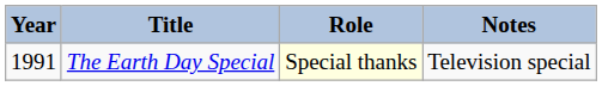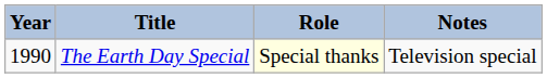 <table class="wikitable" style="font-size:95%;">
 <tr>
 <th style="background:#B0C4DE;">Year</th>
 <th style="background:#B0C4DE;">Title</th>
 <th style="background:#B0C4DE;">Role</th>
 <th style="background:#B0C4DE;">Notes</th>
 </tr>
 <tr>
-<td>1991</td>
+<td>1990</td>
 <td><em><a href='#'>The Earth Day Special</a></em></td>
 <td style="background: lightyellow;">Special thanks</td>
 <td>Television special</td>
 </tr>
 </table>
